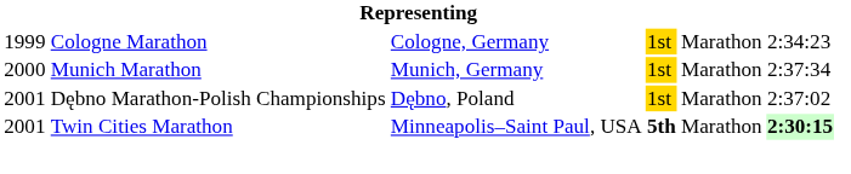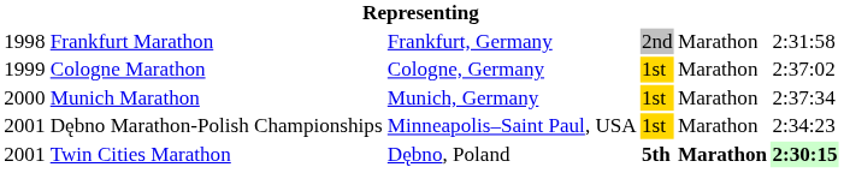 <table>
 <tr>
 <th colspan="6">Representing </th>
+</tr>
+<tr>
+<td>1998</td>
+<td><a href='#'>Frankfurt Marathon</a></td>
+<td><a href='#'>Frankfurt, Germany</a></td>
+<td bgcolor=silver>2nd</td>
+<td>Marathon</td>
+<td>2:31:58</td>
 </tr>
 <tr>
 <td>1999</td>
 <td><a href='#'>Cologne Marathon</a></td>
 <td><a href='#'>Cologne, Germany</a></td>
 <td bgcolor="gold">1st</td>
 <td>Marathon</td>
-<td>2:34:23</td>
+<td>2:37:02</td>
 </tr>
 <tr>
 <td>2000</td>
 <td><a href='#'>Munich Marathon</a></td>
 <td><a href='#'>Munich, Germany</a></td>
 <td bgcolor="gold">1st</td>
 <td>Marathon</td>
 <td>2:37:34</td>
 </tr>
 <tr>
 <td>2001</td>
 <td>Dębno Marathon-Polish Championships</td>
-<td><a href='#'>Dębno</a>, Poland</td>
+<td><a href='#'>Minneapolis–Saint Paul</a>, USA</td>
 <td bgcolor="gold">1st</td>
 <td>Marathon</td>
-<td>2:37:02</td>
+<td>2:34:23</td>
 </tr>
 <tr>
 <td>2001</td>
 <td><a href='#'>Twin Cities Marathon</a></td>
-<td><a href='#'>Minneapolis–Saint Paul</a>, USA</td>
+<td><a href='#'>Dębno</a>, Poland</td>
 <td><strong>5th</strong></td>
-<td>Marathon</td>
+<td><strong>Marathon</strong></td>
 <td bgcolor="#CCFFCC"><strong>2:30:15</strong></td>
 </tr>
 </table>
